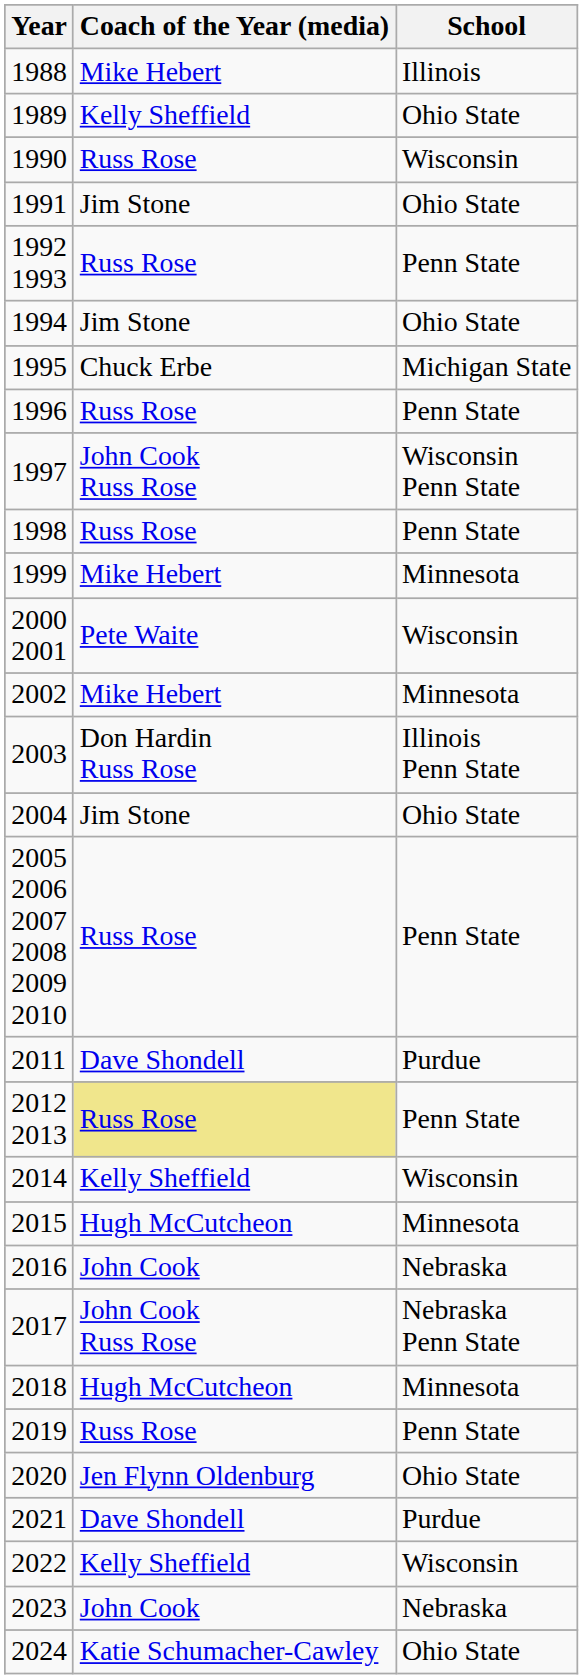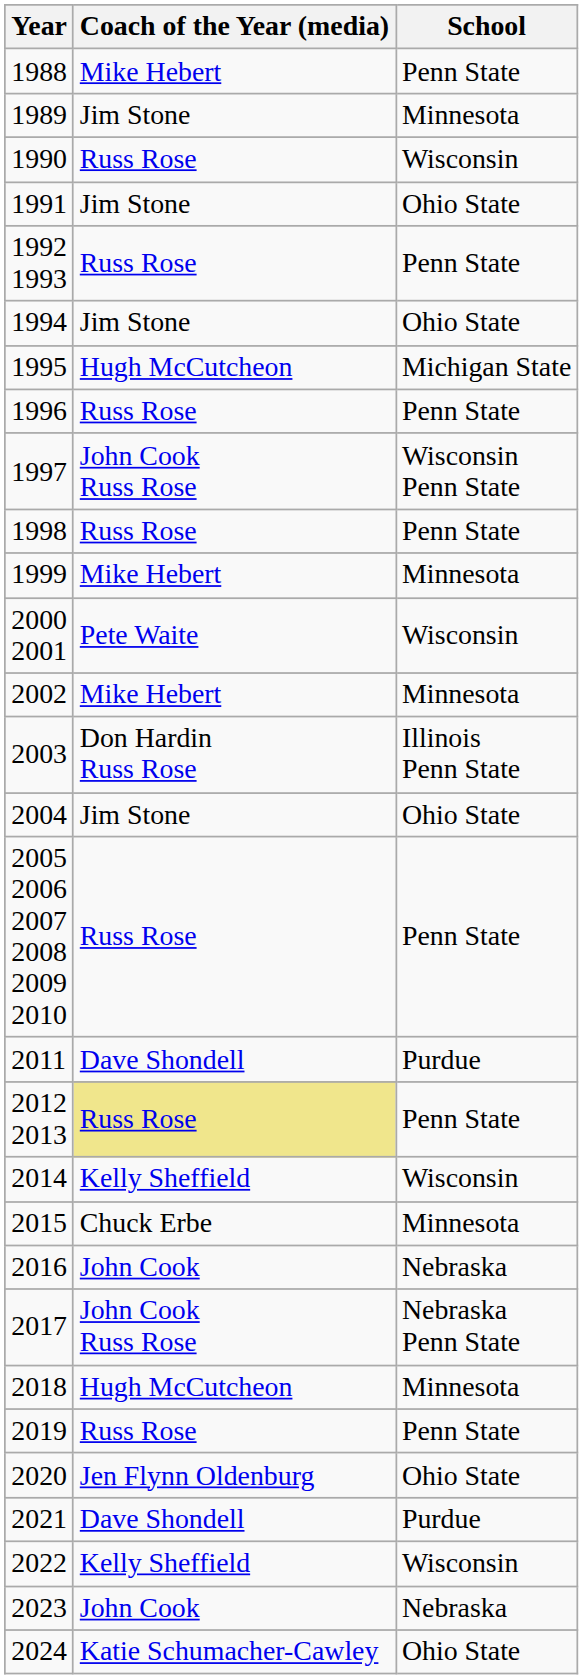 <table class="wikitable">
 <tr>
 <th>Year</th>
 <th>Coach of the Year (media)</th>
 <th>School</th>
 </tr>
 <tr>
 <td>1988</td>
 <td><a href='#'>Mike Hebert</a></td>
-<td>Illinois</td>
+<td>Penn State</td>
 </tr>
 <tr>
 <td>1989</td>
-<td><a href='#'>Kelly Sheffield</a></td>
-<td>Ohio State</td>
+<td>Jim Stone</td>
+<td>Minnesota</td>
 </tr>
 <tr>
 <td>1990</td>
 <td><a href='#'>Russ Rose</a></td>
 <td>Wisconsin</td>
 </tr>
 <tr>
 <td>1991</td>
 <td>Jim Stone</td>
 <td>Ohio State</td>
 </tr>
 <tr>
 <td>1992<br>1993</td>
 <td><a href='#'>Russ Rose</a></td>
 <td>Penn State</td>
 </tr>
 <tr>
 <td>1994</td>
 <td>Jim Stone</td>
 <td>Ohio State</td>
 </tr>
 <tr>
 <td>1995</td>
-<td>Chuck Erbe</td>
+<td><a href='#'>Hugh McCutcheon</a></td>
 <td>Michigan State</td>
 </tr>
 <tr>
 <td>1996</td>
 <td><a href='#'>Russ Rose</a></td>
 <td>Penn State</td>
 </tr>
 <tr>
 <td>1997</td>
 <td><a href='#'>John Cook</a> <br><a href='#'>Russ Rose</a></td>
 <td>Wisconsin<br>Penn State</td>
 </tr>
 <tr>
 <td>1998</td>
 <td><a href='#'>Russ Rose</a></td>
 <td>Penn State</td>
 </tr>
 <tr>
 <td>1999</td>
 <td><a href='#'>Mike Hebert</a></td>
 <td>Minnesota</td>
 </tr>
 <tr>
 <td>2000<br>2001</td>
 <td><a href='#'>Pete Waite</a></td>
 <td>Wisconsin</td>
 </tr>
 <tr>
 <td>2002</td>
 <td><a href='#'>Mike Hebert</a></td>
 <td>Minnesota</td>
 </tr>
 <tr>
 <td>2003</td>
 <td>Don Hardin<br><a href='#'>Russ Rose</a></td>
 <td>Illinois<br>Penn State</td>
 </tr>
 <tr>
 <td>2004</td>
 <td>Jim Stone</td>
 <td>Ohio State</td>
 </tr>
 <tr>
 <td>2005<br>2006<br>2007<br>2008<br>2009<br>2010</td>
 <td><a href='#'>Russ Rose</a></td>
 <td>Penn State</td>
 </tr>
 <tr>
 <td>2011</td>
 <td><a href='#'>Dave Shondell</a></td>
 <td>Purdue</td>
 </tr>
 <tr>
 <td>2012<br>2013</td>
 <td style="background: khaki;"><a href='#'>Russ Rose</a></td>
 <td>Penn State</td>
 </tr>
 <tr>
 <td>2014</td>
 <td><a href='#'>Kelly Sheffield</a></td>
 <td>Wisconsin</td>
 </tr>
 <tr>
 <td>2015</td>
-<td><a href='#'>Hugh McCutcheon</a></td>
+<td>Chuck Erbe</td>
 <td>Minnesota</td>
 </tr>
 <tr>
 <td>2016<br></td>
 <td><a href='#'>John Cook</a></td>
 <td>Nebraska</td>
 </tr>
 <tr>
 <td>2017</td>
 <td><a href='#'>John Cook</a><br><a href='#'>Russ Rose</a></td>
 <td>Nebraska<br>Penn State</td>
 </tr>
 <tr>
 <td>2018</td>
 <td><a href='#'>Hugh McCutcheon</a></td>
 <td>Minnesota</td>
 </tr>
 <tr>
 <td>2019</td>
 <td><a href='#'>Russ Rose</a></td>
 <td>Penn State</td>
 </tr>
 <tr>
 <td>2020</td>
 <td><a href='#'>Jen Flynn Oldenburg</a></td>
 <td>Ohio State</td>
 </tr>
 <tr>
 <td>2021</td>
 <td><a href='#'>Dave Shondell</a></td>
 <td>Purdue</td>
 </tr>
 <tr>
 <td>2022</td>
 <td><a href='#'>Kelly Sheffield</a></td>
 <td>Wisconsin</td>
 </tr>
 <tr>
 <td>2023</td>
 <td><a href='#'>John Cook</a></td>
 <td>Nebraska</td>
 </tr>
 <tr>
 <td>2024</td>
 <td><a href='#'>Katie Schumacher-Cawley</a></td>
 <td>Ohio State</td>
 </tr>
 </table>
